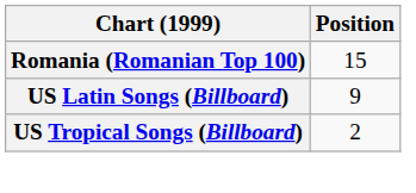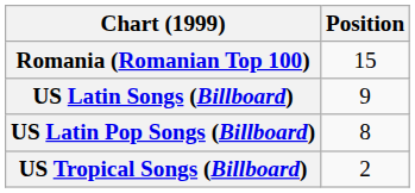 <table class="wikitable plainrowheaders sortable" style="text-align:center;">
 <tr>
 <th scope="col">Chart (1999)</th>
 <th scope="col">Position</th>
 </tr>
 <tr>
 <th scope="row">Romania (<a href='#'>Romanian Top 100</a>)</th>
 <td style="text-align:center;">15</td>
 </tr>
 <tr>
 <th scope="row">US <a href='#'>Latin Songs</a> (<em><a href='#'>Billboard</a></em>)</th>
 <td>9</td>
 </tr>
 <tr>
+<th scope="row">US <a href='#'>Latin Pop Songs</a> (<em><a href='#'>Billboard</a></em>)</th>
+<td>8</td>
+</tr>
+<tr>
 <th scope="row">US <a href='#'>Tropical Songs</a> (<em><a href='#'>Billboard</a></em>)</th>
 <td>2</td>
 </tr>
 </table>
